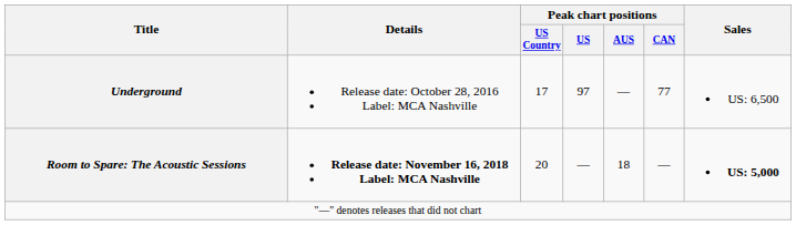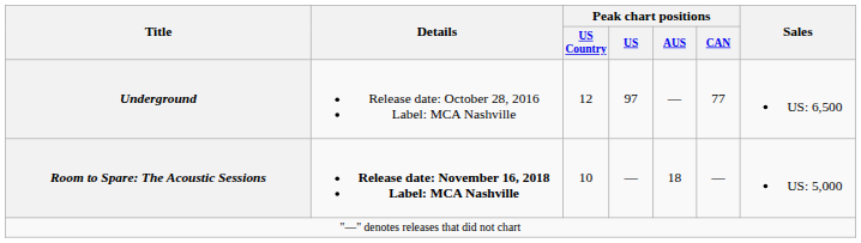 <table class="wikitable plainrowheaders" style="text-align:center;">
 <tr>
 <th rowspan="2" style="width:22em;">Title</th>
 <th rowspan="2" style="width:18em;">Details</th>
 <th colspan="4">Peak chart positions</th>
 <th rowspan="2" style="width:8em;">Sales</th>
 </tr>
 <tr style="font-size:smaller;">
 <th style="width:45px;"><a href='#'>US Country</a><br></th>
 <th style="width:45px;"><a href='#'>US</a><br></th>
 <th style="width:45px;"><a href='#'>AUS</a><br></th>
 <th style="width:45px;"><a href='#'>CAN</a><br></th>
 </tr>
 <tr>
 <th scope="row"><em>Underground</em></th>
 <td><br><ul><li>Release date: October 28, 2016</li><li>Label: MCA Nashville</li></ul></td>
-<td>17</td>
+<td>12</td>
 <td>97</td>
 <td>—</td>
 <td>77</td>
 <td><br><ul><li>US: 6,500</li></ul></td>
 </tr>
 <tr>
 <th scope="row"><em>Room to Spare: The Acoustic Sessions</em></th>
 <td><strong><br><ul><li>Release date: November 16, 2018</li><li>Label: MCA Nashville</li></ul></strong></td>
-<td>20</td>
+<td>10</td>
 <td>—</td>
 <td>18</td>
 <td>—</td>
-<td><strong><br><ul><li>US: 5,000</li></ul></strong></td>
+<td><br><ul><li>US: 5,000</li></ul></td>
 </tr>
 <tr>
 <td colspan="8" style="font-size:85%">"—" denotes releases that did not chart</td>
 </tr>
 </table>
